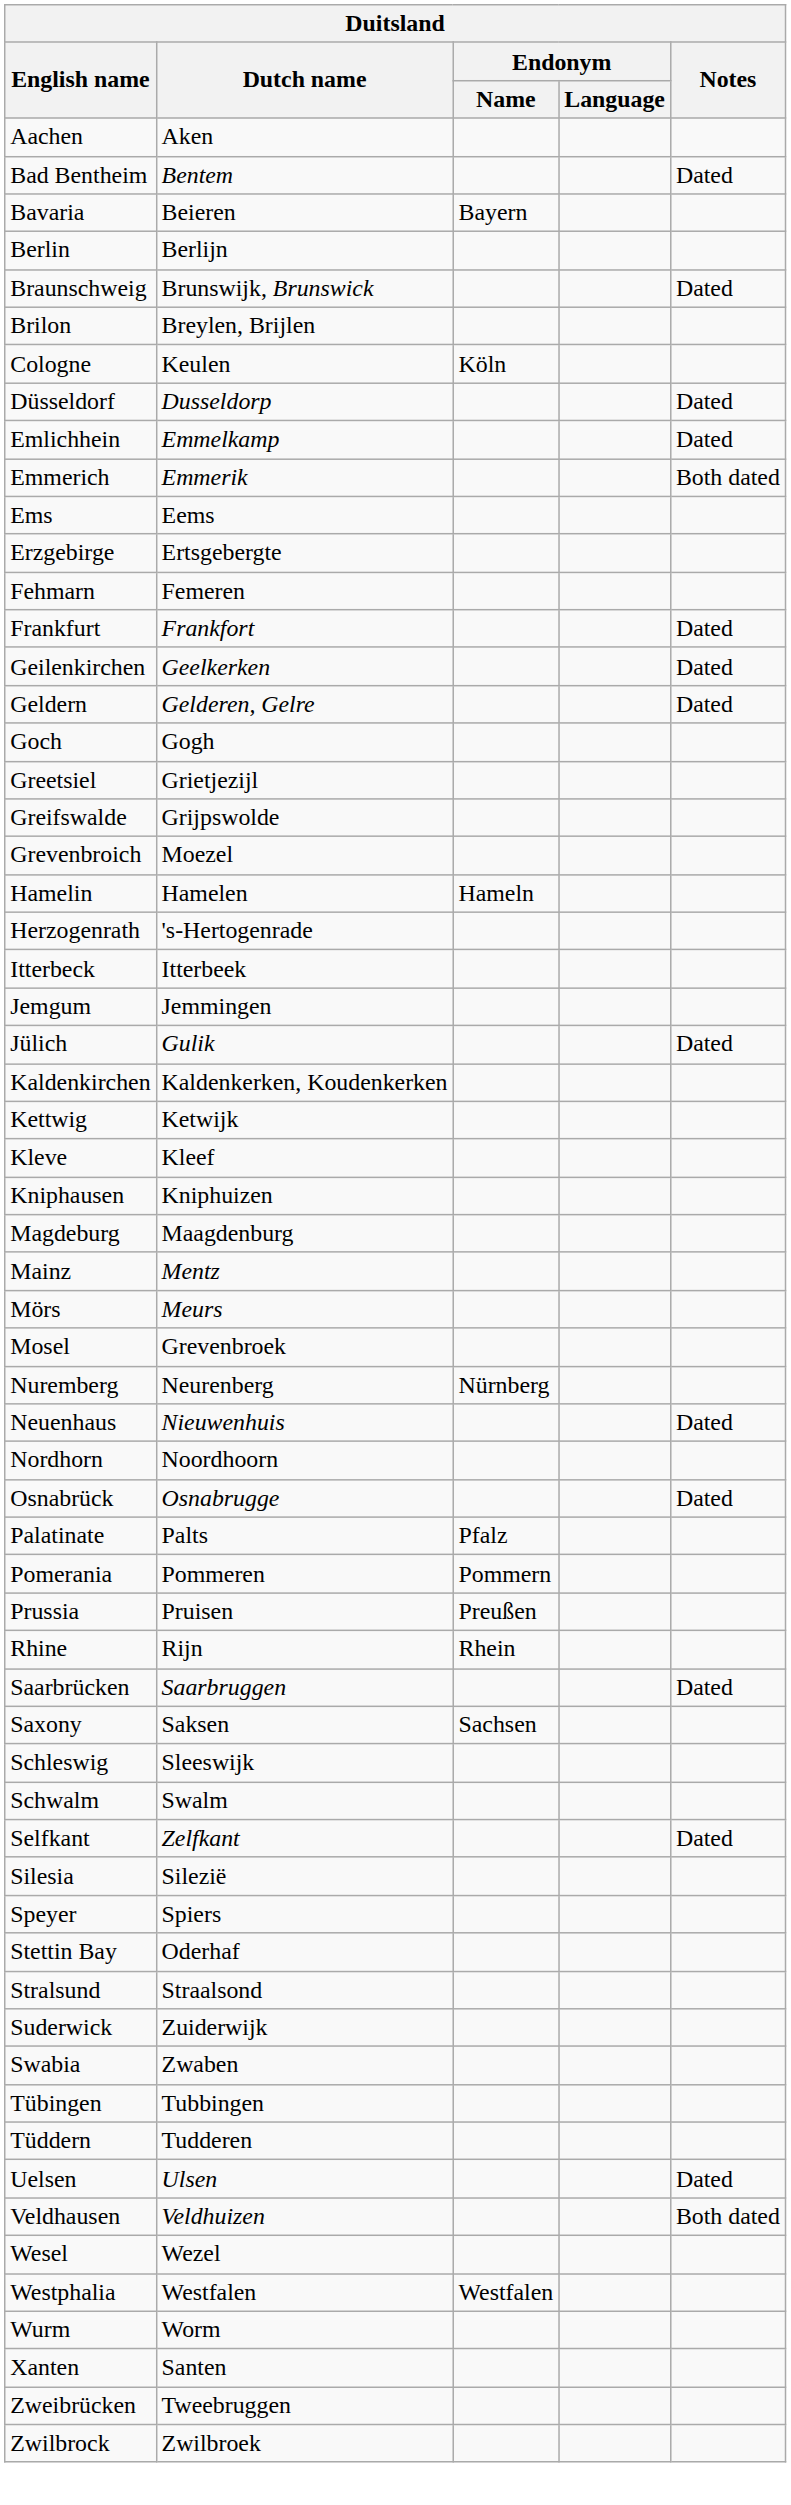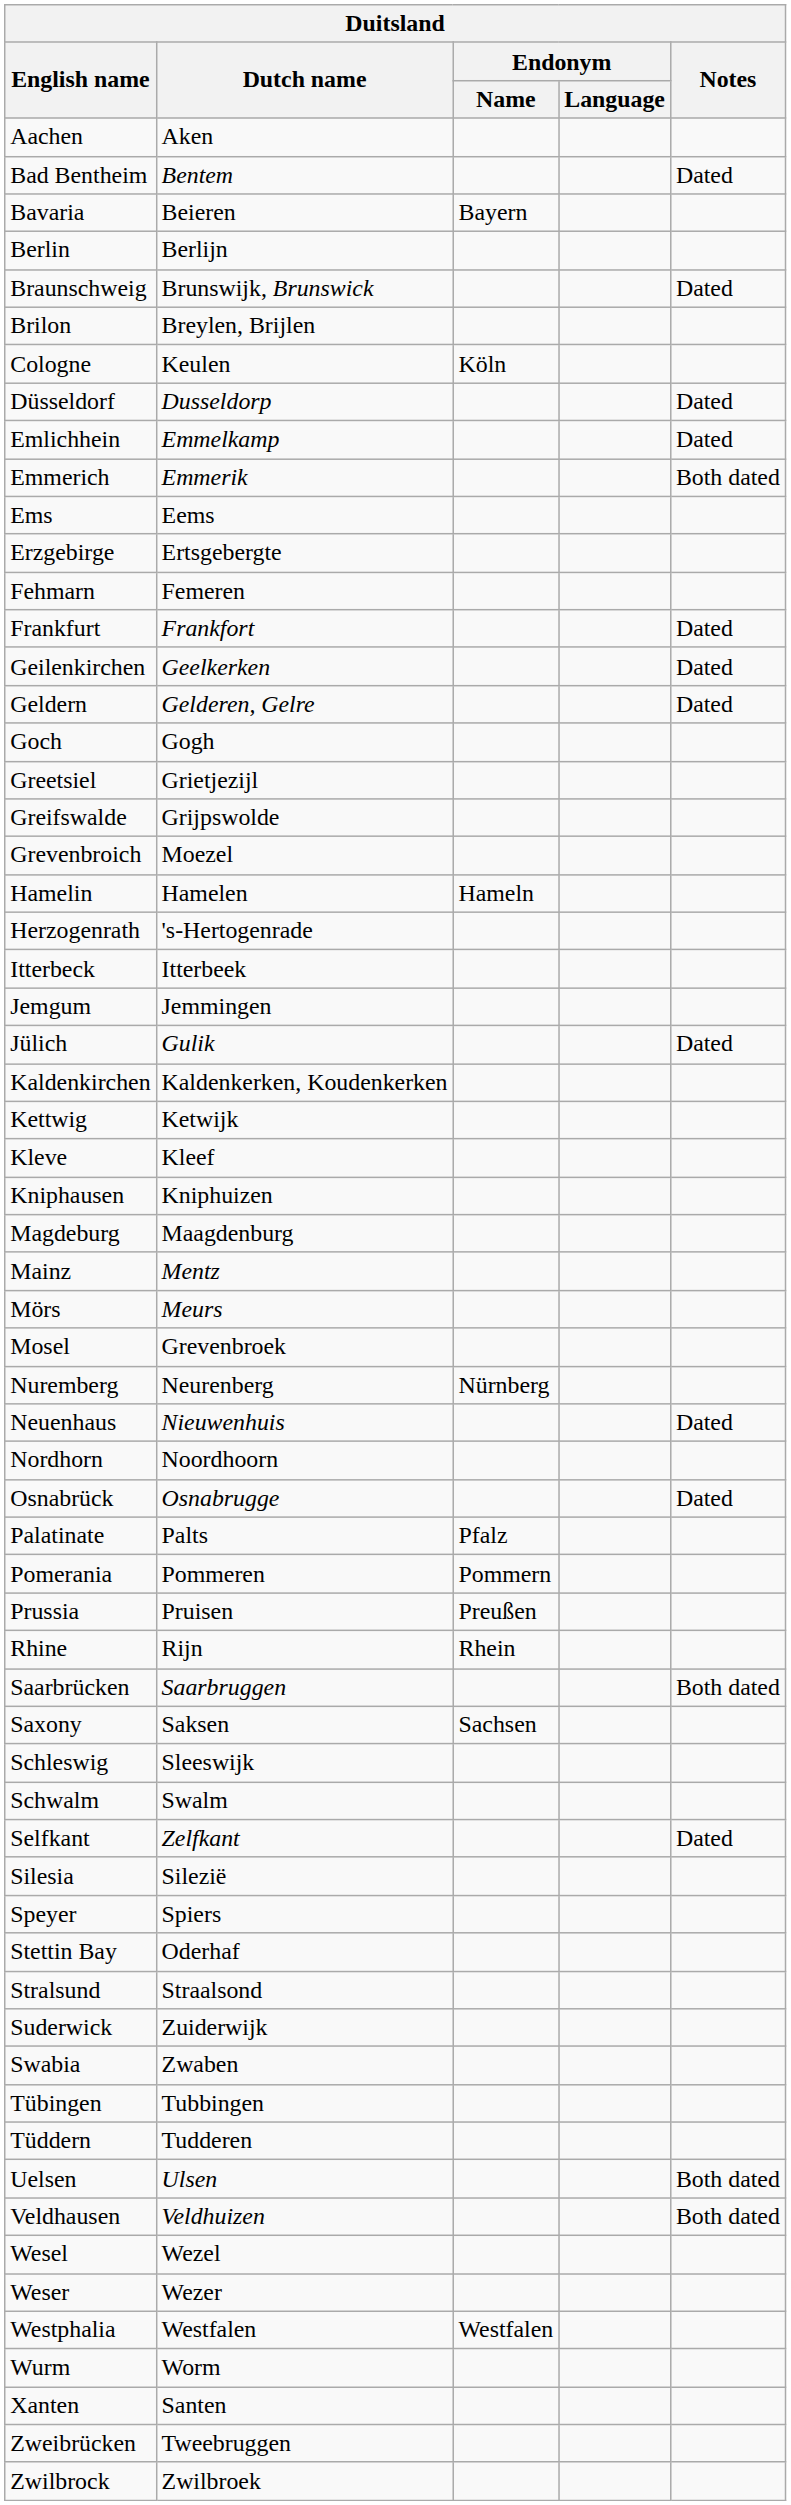 <table class="wikitable sortable">
 <tr>
 <th colspan="5"> Duitsland</th>
 </tr>
 <tr>
 <th rowspan="2">English name</th>
 <th rowspan="2">Dutch name</th>
 <th colspan="2">Endonym</th>
 <th rowspan="2">Notes</th>
 </tr>
 <tr>
 <th>Name</th>
 <th>Language</th>
 </tr>
 <tr>
 <td>Aachen</td>
 <td>Aken</td>
 <td></td>
 <td></td>
 <td></td>
 </tr>
 <tr>
 <td>Bad Bentheim</td>
 <td><em>Bentem</em></td>
 <td></td>
 <td></td>
 <td>Dated</td>
 </tr>
 <tr>
 <td>Bavaria</td>
 <td>Beieren</td>
 <td>Bayern</td>
 <td></td>
 <td></td>
 </tr>
 <tr>
 <td>Berlin</td>
 <td>Berlijn</td>
 <td></td>
 <td></td>
 <td></td>
 </tr>
 <tr>
 <td>Braunschweig</td>
 <td>Brunswijk, <em>Brunswick</em></td>
 <td></td>
 <td></td>
 <td>Dated</td>
 </tr>
 <tr>
 <td>Brilon</td>
 <td>Breylen, Brijlen</td>
 <td></td>
 <td></td>
 <td></td>
 </tr>
 <tr>
 <td>Cologne</td>
 <td>Keulen</td>
 <td>Köln</td>
 <td></td>
 <td></td>
 </tr>
 <tr>
 <td>Düsseldorf</td>
 <td><em>Dusseldorp</em></td>
 <td></td>
 <td></td>
 <td>Dated</td>
 </tr>
 <tr>
 <td>Emlichhein</td>
 <td><em>Emmelkamp</em></td>
 <td></td>
 <td></td>
 <td>Dated</td>
 </tr>
 <tr>
 <td>Emmerich</td>
 <td><em>Emmerik</em></td>
 <td></td>
 <td></td>
 <td>Both dated</td>
 </tr>
 <tr>
 <td>Ems</td>
 <td>Eems</td>
 <td></td>
 <td></td>
 <td></td>
 </tr>
 <tr>
 <td>Erzgebirge</td>
 <td>Ertsgebergte</td>
 <td></td>
 <td></td>
 <td></td>
 </tr>
 <tr>
 <td>Fehmarn</td>
 <td>Femeren</td>
 <td></td>
 <td></td>
 <td></td>
 </tr>
 <tr>
 <td>Frankfurt</td>
 <td><em>Frankfort</em></td>
 <td></td>
 <td></td>
 <td>Dated</td>
 </tr>
 <tr>
 <td>Geilenkirchen</td>
 <td><em>Geelkerken</em></td>
 <td></td>
 <td></td>
 <td>Dated</td>
 </tr>
 <tr>
 <td>Geldern</td>
 <td><em>Gelderen, Gelre</em></td>
 <td></td>
 <td></td>
 <td>Dated</td>
 </tr>
 <tr>
 <td>Goch</td>
 <td>Gogh</td>
 <td></td>
 <td></td>
 <td></td>
 </tr>
 <tr>
 <td>Greetsiel</td>
 <td>Grietjezijl</td>
 <td></td>
 <td></td>
 <td></td>
 </tr>
 <tr>
 <td>Greifswalde</td>
 <td>Grijpswolde</td>
 <td></td>
 <td></td>
 <td></td>
 </tr>
 <tr>
 <td>Grevenbroich</td>
 <td>Moezel</td>
 <td></td>
 <td></td>
 <td></td>
 </tr>
 <tr>
 <td>Hamelin</td>
 <td>Hamelen</td>
 <td>Hameln</td>
 <td></td>
 <td></td>
 </tr>
 <tr>
 <td>Herzogenrath</td>
 <td>'s-Hertogenrade</td>
 <td></td>
 <td></td>
 <td></td>
 </tr>
 <tr>
 <td>Itterbeck</td>
 <td>Itterbeek</td>
 <td></td>
 <td></td>
 <td></td>
 </tr>
 <tr>
 <td>Jemgum</td>
 <td>Jemmingen</td>
 <td></td>
 <td></td>
 <td></td>
 </tr>
 <tr>
 <td>Jülich</td>
 <td><em>Gulik</em></td>
 <td></td>
 <td></td>
 <td>Dated</td>
 </tr>
 <tr>
 <td>Kaldenkirchen</td>
 <td>Kaldenkerken, Koudenkerken</td>
 <td></td>
 <td></td>
 <td></td>
 </tr>
 <tr>
 <td>Kettwig</td>
 <td>Ketwijk</td>
 <td></td>
 <td></td>
 <td></td>
 </tr>
 <tr>
 <td>Kleve</td>
 <td>Kleef</td>
 <td></td>
 <td></td>
 <td></td>
 </tr>
 <tr>
 <td>Kniphausen</td>
 <td>Kniphuizen</td>
 <td></td>
 <td></td>
 <td></td>
 </tr>
 <tr>
 <td>Magdeburg</td>
 <td>Maagdenburg</td>
 <td></td>
 <td></td>
 <td></td>
 </tr>
 <tr>
 <td>Mainz</td>
 <td><em>Mentz</em></td>
 <td></td>
 <td></td>
 <td></td>
 </tr>
 <tr>
 <td>Mörs</td>
 <td><em>Meurs</em></td>
 <td></td>
 <td></td>
 <td></td>
 </tr>
 <tr>
 <td>Mosel</td>
 <td>Grevenbroek</td>
 <td></td>
 <td></td>
 <td></td>
 </tr>
 <tr>
 <td>Nuremberg</td>
 <td>Neurenberg</td>
 <td>Nürnberg</td>
 <td></td>
 <td></td>
 </tr>
 <tr>
 <td>Neuenhaus</td>
 <td><em>Nieuwenhuis</em></td>
 <td></td>
 <td></td>
 <td>Dated</td>
 </tr>
 <tr>
 <td>Nordhorn</td>
 <td>Noordhoorn</td>
 <td></td>
 <td></td>
 <td></td>
 </tr>
 <tr>
 <td>Osnabrück</td>
 <td><em>Osnabrugge</em></td>
 <td></td>
 <td></td>
 <td>Dated</td>
 </tr>
 <tr>
 <td>Palatinate</td>
 <td>Palts</td>
 <td>Pfalz</td>
 <td></td>
 <td></td>
 </tr>
 <tr>
 <td>Pomerania</td>
 <td>Pommeren</td>
 <td>Pommern</td>
 <td></td>
 <td></td>
 </tr>
 <tr>
 <td>Prussia</td>
 <td>Pruisen</td>
 <td>Preußen</td>
 <td></td>
 <td></td>
 </tr>
 <tr>
 <td>Rhine</td>
 <td>Rijn</td>
 <td>Rhein</td>
 <td></td>
 <td></td>
 </tr>
 <tr>
 <td>Saarbrücken</td>
 <td><em>Saarbruggen</em></td>
 <td></td>
 <td></td>
-<td>Dated</td>
+<td>Both dated</td>
 </tr>
 <tr>
 <td>Saxony</td>
 <td>Saksen</td>
 <td>Sachsen</td>
 <td></td>
 <td></td>
 </tr>
 <tr>
 <td>Schleswig</td>
 <td>Sleeswijk</td>
 <td></td>
 <td></td>
 <td></td>
 </tr>
 <tr>
 <td>Schwalm</td>
 <td>Swalm</td>
 <td></td>
 <td></td>
 <td></td>
 </tr>
 <tr>
 <td>Selfkant</td>
 <td><em>Zelfkant</em></td>
 <td></td>
 <td></td>
 <td>Dated</td>
 </tr>
 <tr>
 <td>Silesia</td>
 <td>Silezië</td>
 <td></td>
 <td></td>
 <td></td>
 </tr>
 <tr>
 <td>Speyer</td>
 <td>Spiers</td>
 <td></td>
 <td></td>
 <td></td>
 </tr>
 <tr>
 <td>Stettin Bay</td>
 <td>Oderhaf</td>
 <td></td>
 <td></td>
 <td></td>
 </tr>
 <tr>
 <td>Stralsund</td>
 <td>Straalsond</td>
 <td></td>
 <td></td>
 <td></td>
 </tr>
 <tr>
 <td>Suderwick</td>
 <td>Zuiderwijk</td>
 <td></td>
 <td></td>
 <td></td>
 </tr>
 <tr>
 <td>Swabia</td>
 <td>Zwaben</td>
 <td></td>
 <td></td>
 <td></td>
 </tr>
 <tr>
 <td>Tübingen</td>
 <td>Tubbingen</td>
 <td></td>
 <td></td>
 <td></td>
 </tr>
 <tr>
 <td>Tüddern</td>
 <td>Tudderen</td>
 <td></td>
 <td></td>
 <td></td>
 </tr>
 <tr>
 <td>Uelsen</td>
 <td><em>Ulsen</em></td>
 <td></td>
 <td></td>
-<td>Dated</td>
+<td>Both dated</td>
 </tr>
 <tr>
 <td>Veldhausen</td>
 <td><em>Veldhuizen</em></td>
 <td></td>
 <td></td>
 <td>Both dated</td>
 </tr>
 <tr>
 <td>Wesel</td>
 <td>Wezel</td>
+<td></td>
+<td></td>
+<td></td>
+</tr>
+<tr>
+<td>Weser</td>
+<td>Wezer</td>
 <td></td>
 <td></td>
 <td></td>
 </tr>
 <tr>
 <td>Westphalia</td>
 <td>Westfalen</td>
 <td>Westfalen</td>
 <td></td>
 <td></td>
 </tr>
 <tr>
 <td>Wurm</td>
 <td>Worm</td>
 <td></td>
 <td></td>
 <td></td>
 </tr>
 <tr>
 <td>Xanten</td>
 <td>Santen</td>
 <td></td>
 <td></td>
 <td></td>
 </tr>
 <tr>
 <td>Zweibrücken</td>
 <td>Tweebruggen</td>
 <td></td>
 <td></td>
 <td></td>
 </tr>
 <tr>
 <td>Zwilbrock</td>
 <td>Zwilbroek</td>
 <td></td>
 <td></td>
 <td></td>
 </tr>
 </table>
